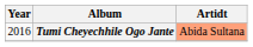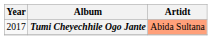 <table class="wikitable sortable">
 <tr>
 <th>Year</th>
 <th>Album</th>
 <th>Artidt</th>
 </tr>
 <tr>
-<td>2016</td>
+<td>2017</td>
 <th><em>Tumi Cheyechhile Ogo Jante</em></th>
 <td style="background: lightsalmon;">Abida Sultana</td>
 </tr>
 <tr>
 </tr>
 </table>
